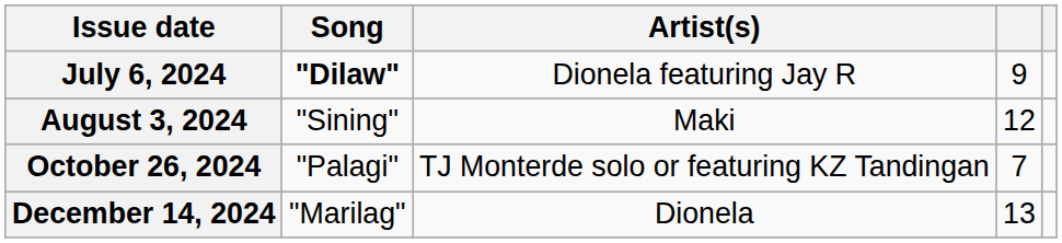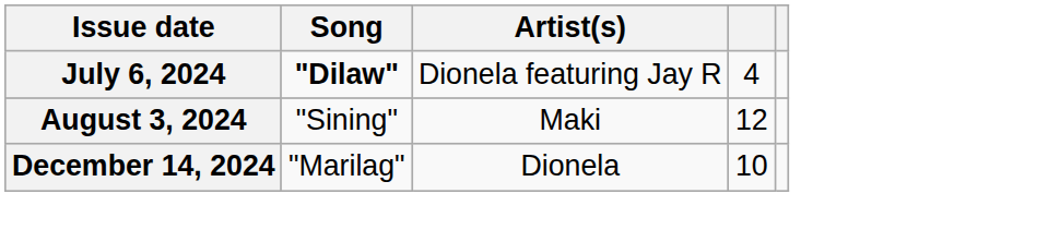 <table class="wikitable plainrowheaders" style="text-align:center">
 <tr>
 <th scope="col">Issue date</th>
 <th scope="col">Song</th>
 <th scope="col">Artist(s)</th>
 <th scope="col"></th>
 <th scope="col" class="unsortable"></th>
 </tr>
 <tr>
 <th scope="row">July 6, 2024</th>
 <td><strong>"Dilaw"</strong></td>
 <td>Dionela featuring Jay R</td>
-<td>9</td>
+<td>4</td>
 <td></td>
 </tr>
 <tr>
 <th scope="row">August 3, 2024</th>
 <td>"Sining"</td>
 <td>Maki</td>
 <td>12</td>
 <td></td>
 </tr>
 <tr>
-<th scope="row">October 26, 2024</th>
-<td>"Palagi"</td>
-<td>TJ Monterde solo or featuring KZ Tandingan</td>
-<td>7</td>
-<td></td>
-</tr>
-<tr>
 <th scope="row">December 14, 2024</th>
 <td>"Marilag"</td>
 <td>Dionela</td>
-<td>13</td>
+<td>10</td>
 <td></td>
 </tr>
 </table>
